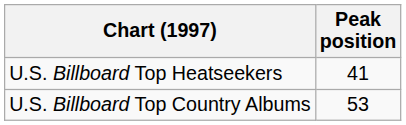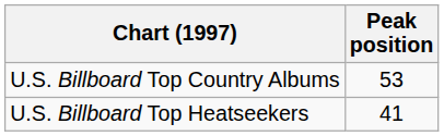 <table class="wikitable">
 <tr>
 <th>Chart (1997)</th>
 <th>Peak<br>position</th>
 </tr>
 <tr>
+<td>U.S. <em>Billboard</em> Top Country Albums</td>
+<td align="center">53</td>
+</tr>
+<tr>
 <td>U.S. <em>Billboard</em> Top Heatseekers</td>
 <td align="center">41</td>
 </tr>
-<tr>
-<td>U.S. <em>Billboard</em> Top Country Albums</td>
-<td align="center">53</td>
-</tr>
 </table>
